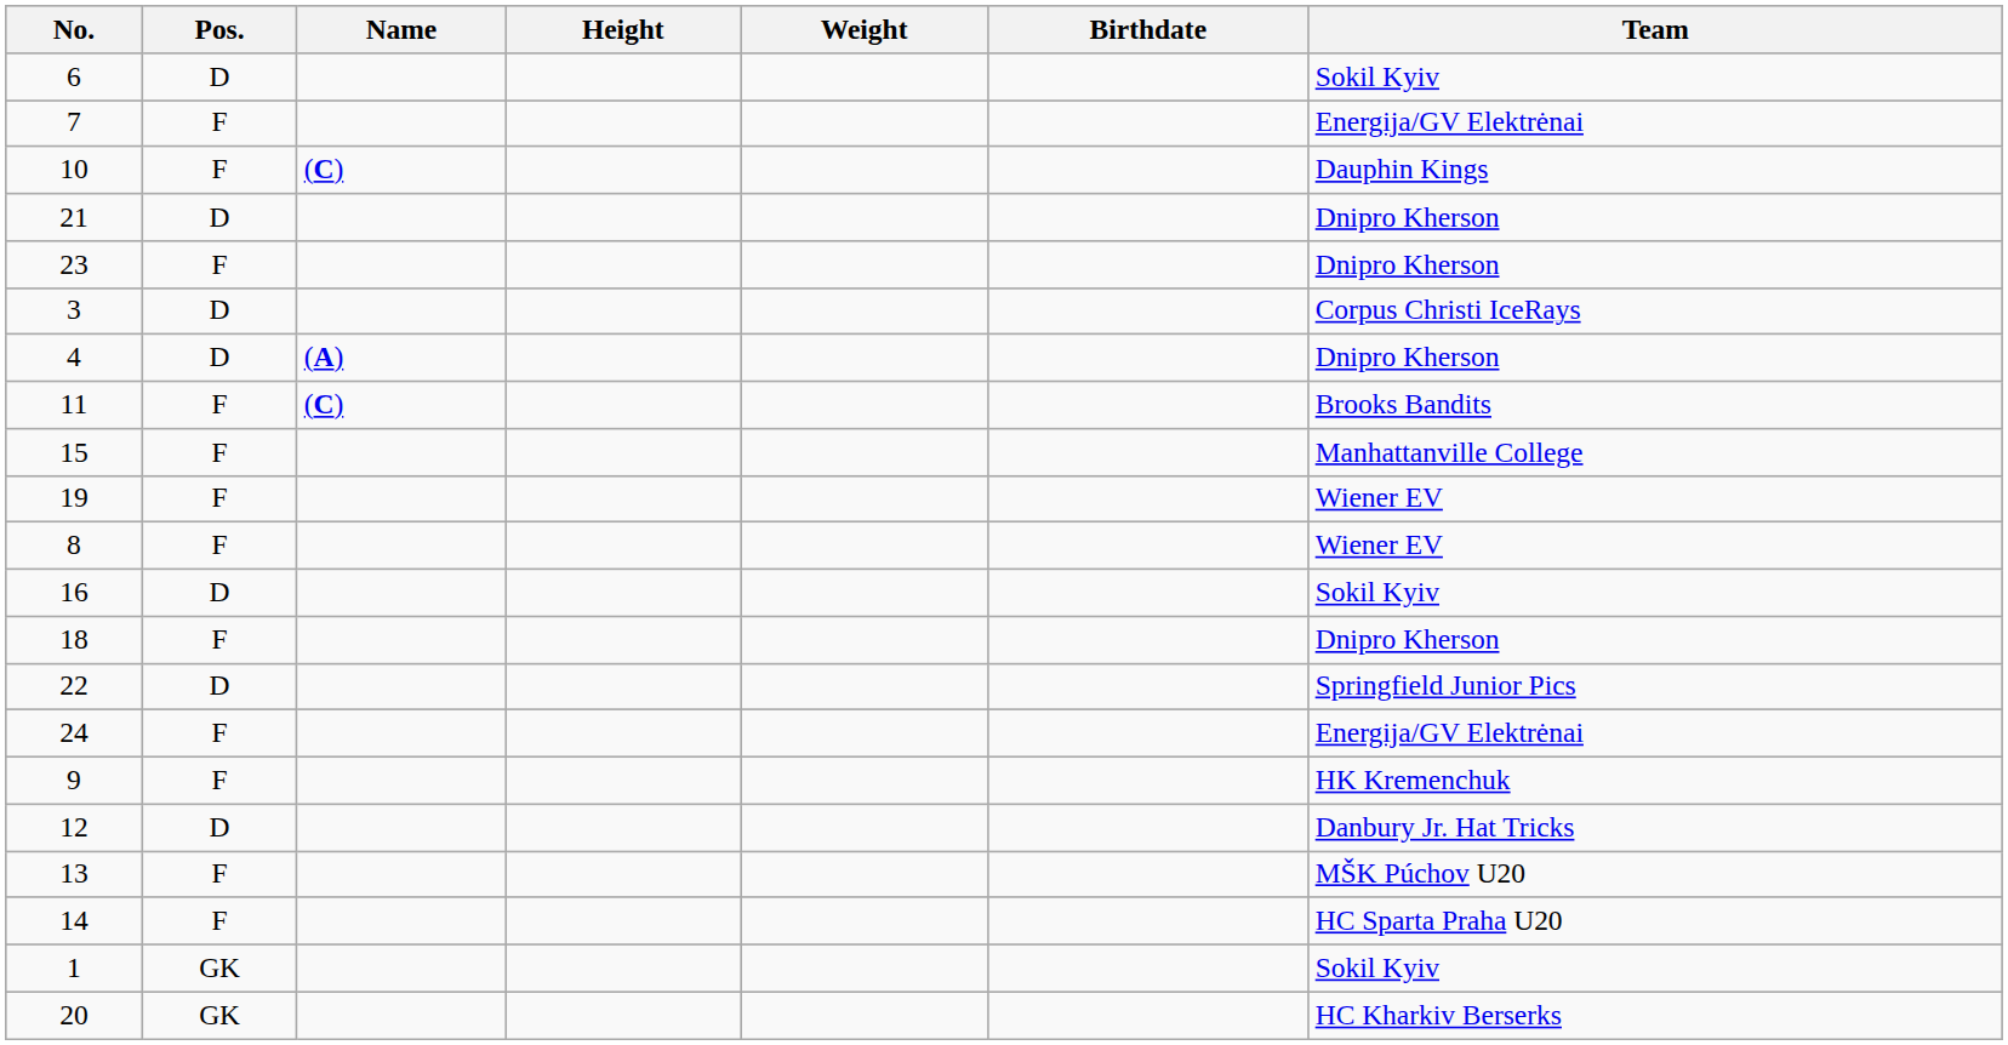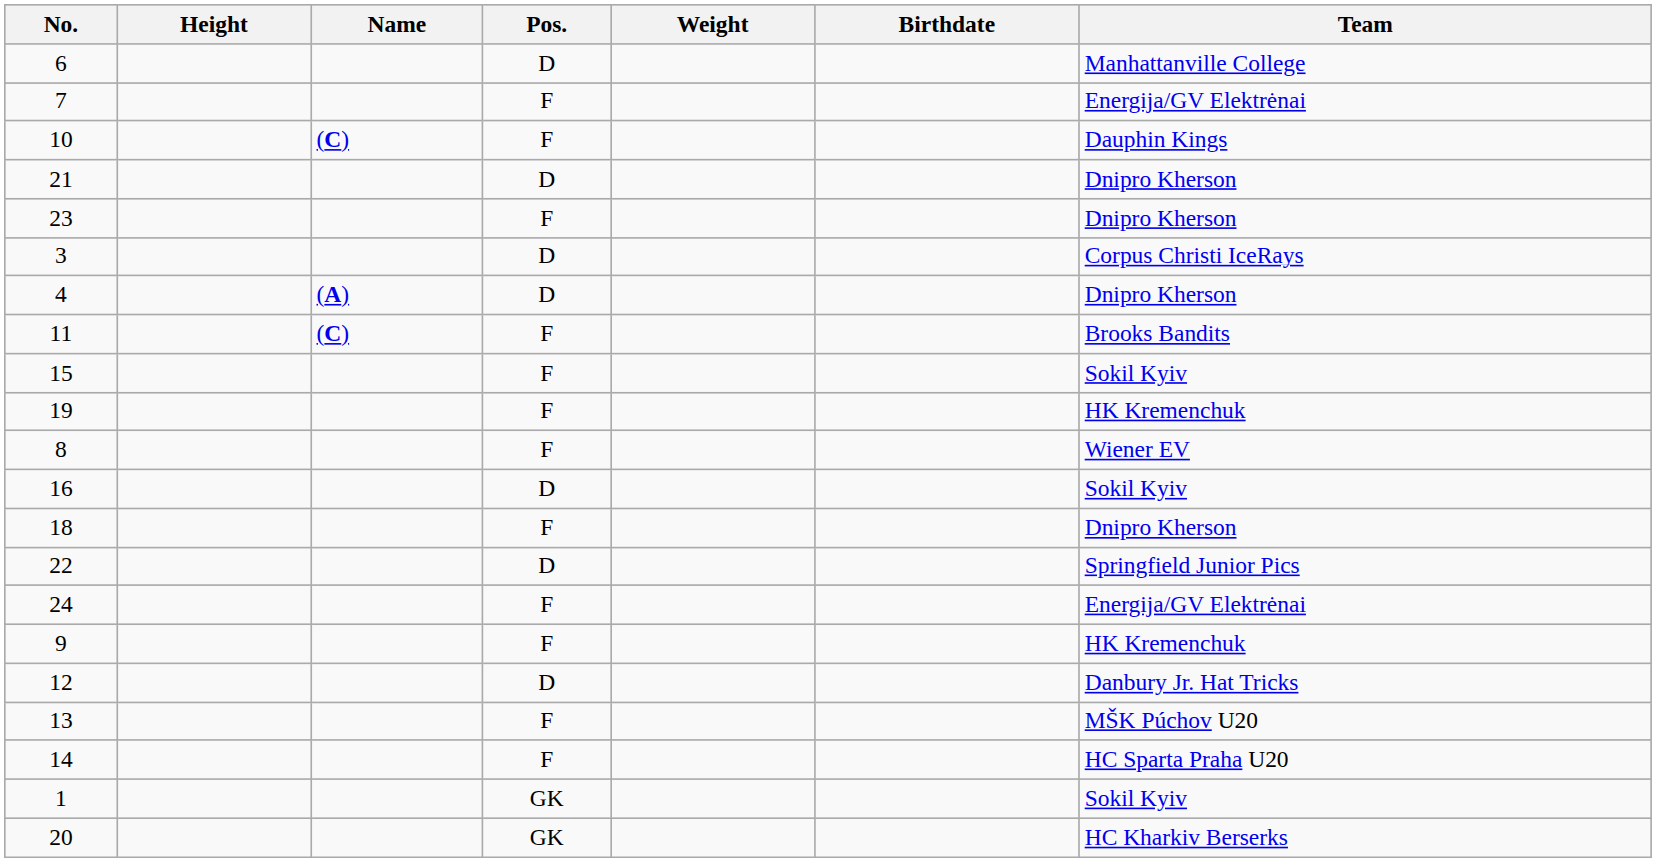 <table class="wikitable sortable" width="80%" style="font-size:90%; text-align:center;">
 <tr>
 <th>No.</th>
+<th>Height</th>
+<th>Name</th>
 <th>Pos.</th>
-<th>Name</th>
-<th>Height</th>
 <th>Weight</th>
 <th>Birthdate</th>
 <th>Team</th>
 </tr>
 <tr>
 <td>6</td>
+<td></td>
+<td align=left></td>
 <td>D</td>
-<td align=left></td>
-<td></td>
 <td></td>
 <td align=right></td>
-<td align=left> <a href='#'>Sokil Kyiv</a></td>
+<td align=left> <a href='#'>Manhattanville College</a></td>
 </tr>
 <tr>
 <td>7</td>
+<td></td>
+<td align=left></td>
 <td>F</td>
-<td align=left></td>
-<td></td>
 <td></td>
 <td align=right></td>
 <td align=left> <a href='#'>Energija/GV Elektrėnai</a></td>
 </tr>
 <tr>
 <td>10</td>
+<td></td>
+<td align=left> <a href='#'>(<strong>C</strong>)</a></td>
 <td>F</td>
-<td align=left> <a href='#'>(<strong>C</strong>)</a></td>
-<td></td>
 <td></td>
 <td align=right></td>
 <td align=left> <a href='#'>Dauphin Kings</a></td>
 </tr>
 <tr>
 <td>21</td>
+<td></td>
+<td align=left></td>
 <td>D</td>
-<td align=left></td>
-<td></td>
 <td></td>
 <td align=right></td>
 <td align=left> <a href='#'>Dnipro Kherson</a></td>
 </tr>
 <tr>
 <td>23</td>
+<td></td>
+<td align=left></td>
 <td>F</td>
-<td align=left></td>
-<td></td>
 <td></td>
 <td align=right></td>
 <td align=left> <a href='#'>Dnipro Kherson</a></td>
 </tr>
 <tr>
 <td>3</td>
+<td></td>
+<td align=left></td>
 <td>D</td>
-<td align=left></td>
-<td></td>
 <td></td>
 <td align=right></td>
 <td align=left> <a href='#'>Corpus Christi IceRays</a></td>
 </tr>
 <tr>
 <td>4</td>
+<td></td>
+<td align=left> <a href='#'>(<strong>A</strong>)</a></td>
 <td>D</td>
-<td align=left> <a href='#'>(<strong>A</strong>)</a></td>
-<td></td>
 <td></td>
 <td align=right></td>
 <td align=left> <a href='#'>Dnipro Kherson</a></td>
 </tr>
 <tr>
 <td>11</td>
+<td></td>
+<td align=left> <a href='#'>(<strong>C</strong>)</a></td>
 <td>F</td>
-<td align=left> <a href='#'>(<strong>C</strong>)</a></td>
-<td></td>
 <td></td>
 <td align=right></td>
 <td align=left> <a href='#'>Brooks Bandits</a></td>
 </tr>
 <tr>
 <td>15</td>
+<td></td>
+<td align=left></td>
 <td>F</td>
-<td align=left></td>
-<td></td>
 <td></td>
 <td align=right></td>
-<td align=left> <a href='#'>Manhattanville College</a></td>
+<td align=left> <a href='#'>Sokil Kyiv</a></td>
 </tr>
 <tr>
 <td>19</td>
+<td></td>
+<td align=left></td>
 <td>F</td>
-<td align=left></td>
-<td></td>
 <td></td>
 <td align=right></td>
-<td align=left> <a href='#'>Wiener EV</a></td>
+<td align=left> <a href='#'>HK Kremenchuk</a></td>
 </tr>
 <tr>
 <td>8</td>
+<td></td>
+<td align=left></td>
 <td>F</td>
-<td align=left></td>
-<td></td>
 <td></td>
 <td align=right></td>
 <td align=left> <a href='#'>Wiener EV</a></td>
 </tr>
 <tr>
 <td>16</td>
+<td></td>
+<td align=left></td>
 <td>D</td>
-<td align=left></td>
-<td></td>
 <td></td>
 <td align=right></td>
 <td align=left> <a href='#'>Sokil Kyiv</a></td>
 </tr>
 <tr>
 <td>18</td>
+<td></td>
+<td align=left></td>
 <td>F</td>
-<td align=left></td>
-<td></td>
 <td></td>
 <td align=right></td>
 <td align=left> <a href='#'>Dnipro Kherson</a></td>
 </tr>
 <tr>
 <td>22</td>
+<td></td>
+<td align=left></td>
 <td>D</td>
-<td align=left></td>
-<td></td>
 <td></td>
 <td align=right></td>
 <td align=left> <a href='#'>Springfield Junior Pics</a></td>
 </tr>
 <tr>
 <td>24</td>
+<td></td>
+<td align=left></td>
 <td>F</td>
-<td align=left></td>
-<td></td>
 <td></td>
 <td align=right></td>
 <td align=left> <a href='#'>Energija/GV Elektrėnai</a></td>
 </tr>
 <tr>
 <td>9</td>
+<td></td>
+<td align=left></td>
 <td>F</td>
-<td align=left></td>
-<td></td>
 <td></td>
 <td align=right></td>
 <td align=left> <a href='#'>HK Kremenchuk</a></td>
 </tr>
 <tr>
 <td>12</td>
+<td></td>
+<td align=left></td>
 <td>D</td>
-<td align=left></td>
-<td></td>
 <td></td>
 <td align=right></td>
 <td align=left> <a href='#'>Danbury Jr. Hat Tricks</a></td>
 </tr>
 <tr>
 <td>13</td>
+<td></td>
+<td align=left></td>
 <td>F</td>
-<td align=left></td>
-<td></td>
 <td></td>
 <td align=right></td>
 <td align=left> <a href='#'>MŠK Púchov</a> U20</td>
 </tr>
 <tr>
 <td>14</td>
+<td></td>
+<td align=left></td>
 <td>F</td>
-<td align=left></td>
-<td></td>
 <td></td>
 <td align=right></td>
 <td align=left> <a href='#'>HC Sparta Praha</a> U20</td>
 </tr>
 <tr>
 <td>1</td>
+<td></td>
+<td align=left></td>
 <td>GK</td>
-<td align=left></td>
-<td></td>
 <td></td>
 <td align=right></td>
 <td align=left> <a href='#'>Sokil Kyiv</a></td>
 </tr>
 <tr>
 <td>20</td>
+<td></td>
+<td align=left></td>
 <td>GK</td>
-<td align=left></td>
-<td></td>
 <td></td>
 <td align=right></td>
 <td align=left> <a href='#'>HC Kharkiv Berserks</a></td>
 </tr>
 </table>
